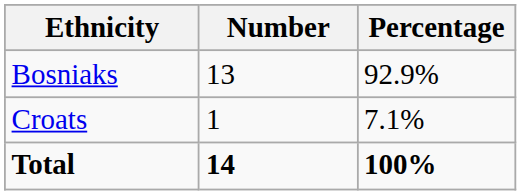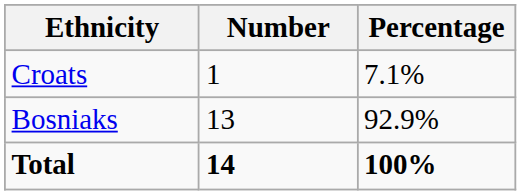 <table class="wikitable">
 <tr>
 <th width="100px">Ethnicity</th>
 <th width="80px">Number</th>
 <th width="80px">Percentage</th>
 </tr>
 <tr>
+<td><a href='#'>Croats</a></td>
+<td>1</td>
+<td>7.1%</td>
+</tr>
+<tr>
 <td><a href='#'>Bosniaks</a></td>
 <td>13</td>
 <td>92.9%</td>
-</tr>
-<tr>
-<td><a href='#'>Croats</a></td>
-<td>1</td>
-<td>7.1%</td>
 </tr>
 <tr>
 <td><strong>Total</strong></td>
 <td><strong>14</strong></td>
 <td><strong>100%</strong></td>
 </tr>
 </table>
